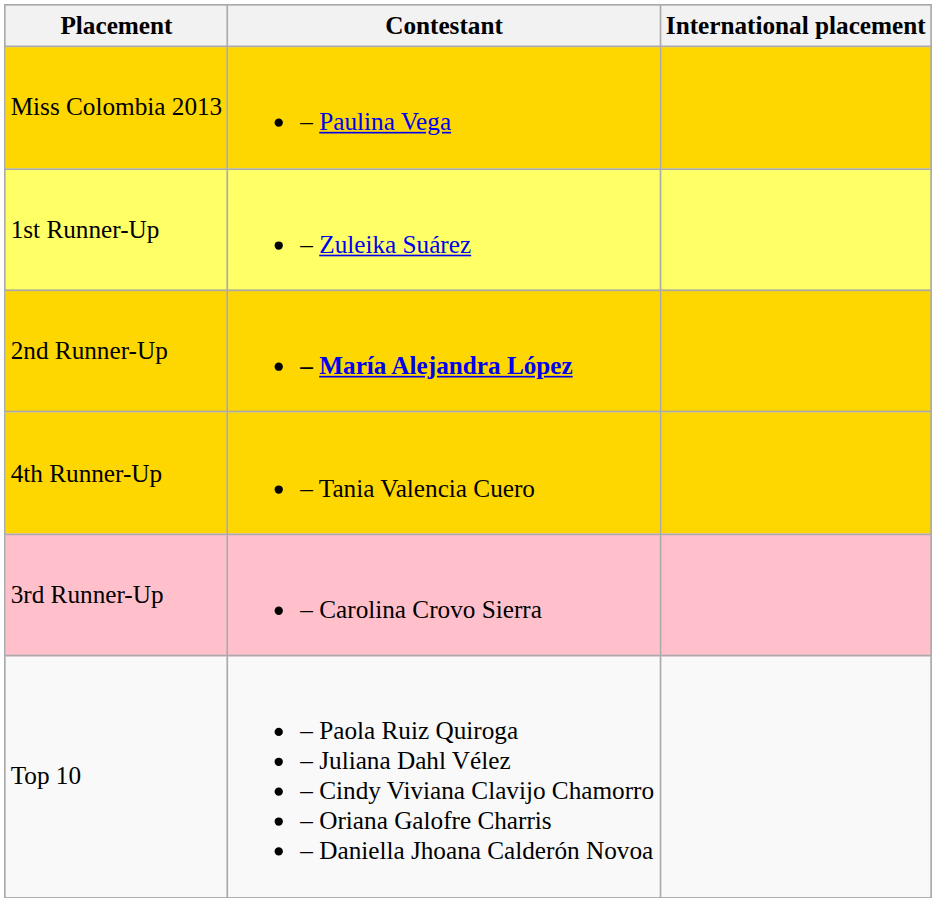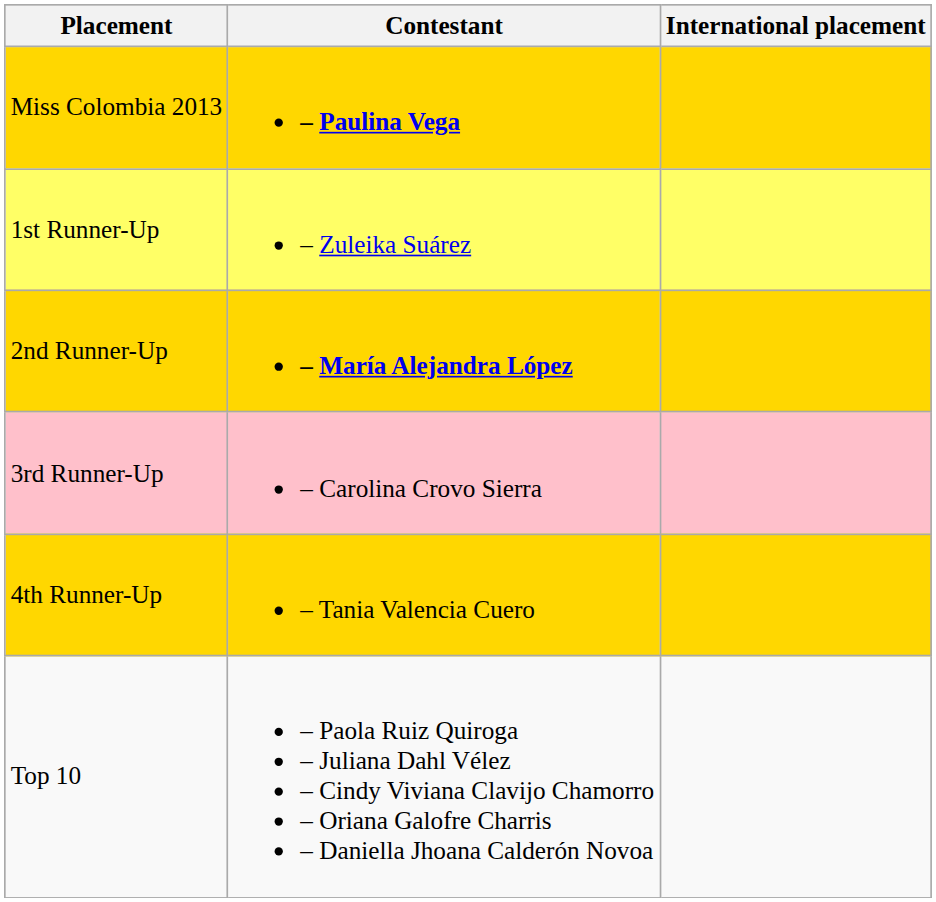 <table class="wikitable sortable" style="font-size: 95%;">
 <tr>
 <th>Placement</th>
 <th>Contestant</th>
 <th>International placement</th>
 </tr>
 <tr style="background:gold;">
 <td>Miss Colombia 2013</td>
-<td><br><ul><li> – <a href='#'>Paulina Vega</a></li></ul></td>
+<td><strong><br><ul><li> – <a href='#'>Paulina Vega</a></li></ul></strong></td>
 <td></td>
 </tr>
 <tr style="background:#FFFF66;">
 <td>1st Runner-Up</td>
 <td><br><ul><li> – <a href='#'>Zuleika Suárez</a></li></ul></td>
 <td></td>
 </tr>
 <tr style="background:gold;">
 <td>2nd Runner-Up</td>
 <td><strong><br><ul><li> – <a href='#'>María Alejandra López</a></li></ul></strong></td>
 <td></td>
 </tr>
+<tr style="background:pink;">
+<td>3rd Runner-Up</td>
+<td><br><ul><li> – Carolina Crovo Sierra</li></ul></td>
+<td></td>
+</tr>
 <tr style="background:gold;">
 <td>4th Runner-Up</td>
 <td><br><ul><li> – Tania Valencia Cuero</li></ul></td>
-<td></td>
-</tr>
-<tr style="background:pink;">
-<td>3rd Runner-Up</td>
-<td><br><ul><li> – Carolina Crovo Sierra</li></ul></td>
 <td></td>
 </tr>
 <tr>
 <td>Top 10</td>
 <td><br><ul><li> – Paola Ruiz Quiroga</li><li> – Juliana Dahl Vélez</li><li> – Cindy Viviana Clavijo Chamorro</li><li> – Oriana Galofre Charris</li><li> – Daniella Jhoana Calderón Novoa</li></ul></td>
 </tr>
 </table>
